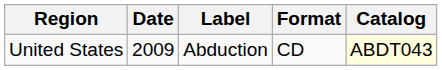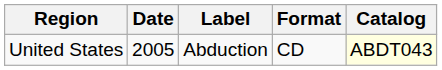 <table class="wikitable">
 <tr>
 <th>Region</th>
 <th>Date</th>
 <th>Label</th>
 <th>Format</th>
 <th>Catalog</th>
 </tr>
 <tr>
 <td>United States</td>
-<td>2009</td>
+<td>2005</td>
 <td>Abduction</td>
 <td>CD</td>
 <td style="background: lightyellow;">ABDT043</td>
 </tr>
 </table>
